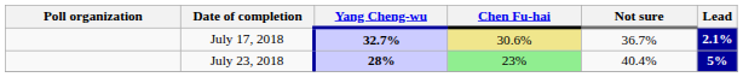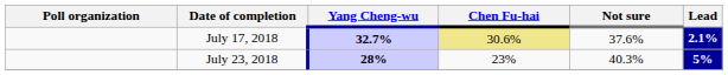 <table class="wikitable collapsible sortable" style="text-align:center">
 <tr>
 <th style="width:200px;">Poll organization</th>
 <th style="width:150px;">Date of completion</th>
 <th style="width:150px; border-bottom:4px solid #000099;"> <a href='#'>Yang Cheng-wu</a></th>
 <th style="width:150px; border-bottom:4px solid #000000;"> <a href='#'>Chen Fu-hai</a></th>
 <th style="width:130px; border-bottom:4px solid #707070;"> Not sure</th>
 <th style="width:40px;">Lead</th>
 </tr>
 <tr>
 <td></td>
 <td>July 17, 2018</td>
 <td style="background-color:#CCCCFF; border-left:4px solid #000099;"><strong>32.7%</strong></td>
 <td style="background: khaki;">30.6%</td>
-<td>36.7%</td>
+<td>37.6%</td>
 <td style="background:#000099; color:white"><strong>2.1%</strong></td>
 </tr>
 <tr>
 <td></td>
 <td>July 23, 2018</td>
 <td style="background-color:#CCCCFF; border-left:4px solid #000099;"><strong>28%</strong></td>
-<td style="background: lightgreen;">23%</td>
-<td>40.4%</td>
+<td>23%</td>
+<td>40.3%</td>
 <td style="background:#000099; color:white"><strong>5%</strong></td>
 </tr>
 <tr>
 </tr>
 </table>
